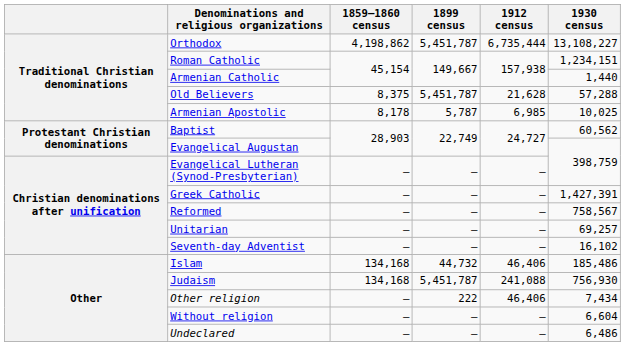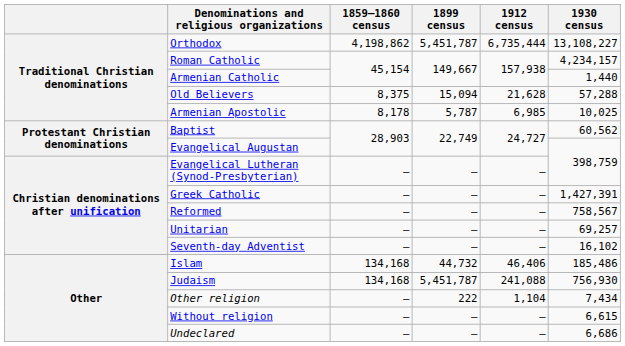 <table class="wikitable" width=85% style="margin: 1em auto 1em auto">
 <tr>
 <th></th>
 <th>Denominations and religious organizations</th>
 <th>1859–1860 census</th>
 <th>1899 census</th>
 <th>1912 census</th>
 <th>1930 census</th>
 </tr>
 <tr>
 <th rowspan="5">Traditional Christian denominations</th>
 <td><a href='#'>Orthodox</a></td>
 <td align="right">4,198,862</td>
 <td align="right">5,451,787</td>
 <td align="right">6,735,444</td>
 <td align="right">13,108,227</td>
 </tr>
 <tr>
 <td><a href='#'>Roman Catholic</a></td>
 <td rowspan=2 ; align="right">45,154</td>
 <td rowspan=2 ; align="right">149,667</td>
 <td rowspan=2 ; align="right">157,938</td>
-<td align="right">1,234,151</td>
+<td align="right">4,234,157</td>
 </tr>
 <tr>
 <td><a href='#'>Armenian Catholic</a></td>
 <td align="right">1,440</td>
 </tr>
 <tr>
 <td><a href='#'>Old Believers</a></td>
 <td align="right">8,375</td>
-<td align="right">5,451,787</td>
+<td align="right">15,094</td>
 <td align="right">21,628</td>
 <td align="right">57,288</td>
 </tr>
 <tr>
 <td><a href='#'>Armenian Apostolic</a></td>
 <td align="right">8,178</td>
 <td align="right">5,787</td>
 <td align="right">6,985</td>
 <td align="right">10,025</td>
 </tr>
 <tr>
 <th rowspan="2">Protestant Christian denominations</th>
 <td><a href='#'>Baptist</a></td>
 <td rowspan=2 ; align="right">28,903</td>
 <td rowspan=2 ; align="right">22,749</td>
 <td rowspan=2 ; align="right">24,727</td>
 <td align="right">60,562</td>
 </tr>
 <tr>
 <td><a href='#'>Evangelical Augustan</a></td>
 <td rowspan=2 ; align="right">398,759</td>
 </tr>
 <tr>
 <th rowspan="5">Christian denominations after <a href='#'>unification</a></th>
 <td><a href='#'>Evangelical Lutheran (Synod-Presbyterian)</a></td>
 <td align="right">–</td>
 <td align="right">–</td>
 <td align="right">–</td>
 </tr>
 <tr>
 <td><a href='#'>Greek Catholic</a></td>
 <td align="right">–</td>
 <td align="right">–</td>
 <td align="right">–</td>
 <td align="right">1,427,391</td>
 </tr>
 <tr>
 <td><a href='#'>Reformed</a></td>
 <td align="right">–</td>
 <td align="right">–</td>
 <td align="right">–</td>
 <td align="right">758,567</td>
 </tr>
 <tr>
 <td><a href='#'>Unitarian</a></td>
 <td align="right">–</td>
 <td align="right">–</td>
 <td align="right">–</td>
 <td align="right">69,257</td>
 </tr>
 <tr>
 <td><a href='#'>Seventh-day Adventist</a></td>
 <td align="right">–</td>
 <td align="right">–</td>
 <td align="right">–</td>
 <td align="right">16,102</td>
 </tr>
 <tr>
 <th rowspan="5">Other</th>
 <td><a href='#'>Islam</a></td>
 <td align="right">134,168</td>
 <td align="right">44,732</td>
 <td align="right">46,406</td>
 <td align="right">185,486</td>
 </tr>
 <tr>
 <td><a href='#'>Judaism</a></td>
 <td align="right">134,168</td>
 <td align="right">5,451,787</td>
 <td align="right">241,088</td>
 <td align="right">756,930</td>
 </tr>
 <tr>
 <td><em>Other religion</em></td>
 <td align="right">–</td>
 <td align="right">222</td>
-<td align="right">46,406</td>
+<td align="right">1,104</td>
 <td align="right">7,434</td>
 </tr>
 <tr>
 <td><a href='#'>Without religion</a></td>
 <td align="right">–</td>
 <td align="right">–</td>
 <td align="right">–</td>
-<td align="right">6,604</td>
+<td align="right">6,615</td>
 </tr>
 <tr>
 <td><em>Undeclared</em></td>
 <td align="right">–</td>
 <td align="right">–</td>
 <td align="right">–</td>
-<td align="right">6,486</td>
+<td align="right">6,686</td>
 </tr>
 </table>
